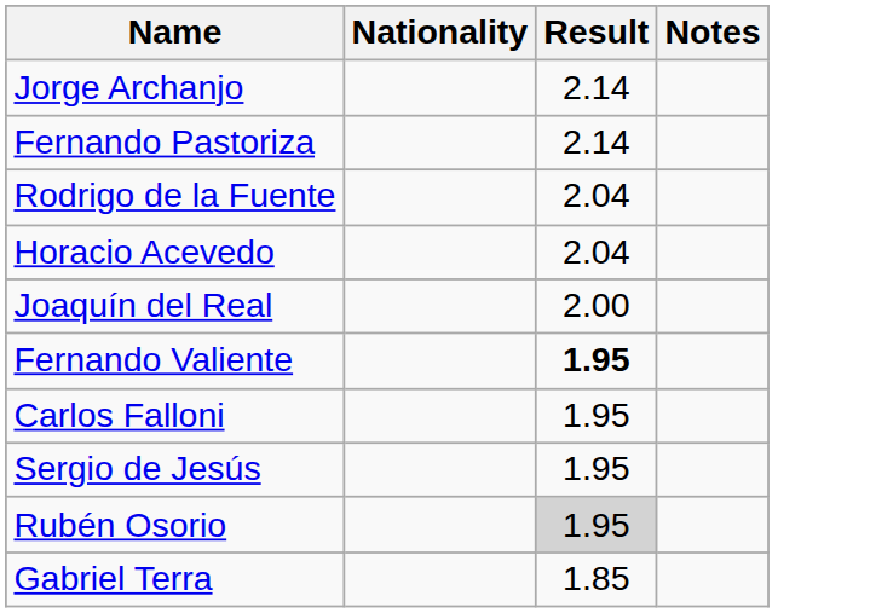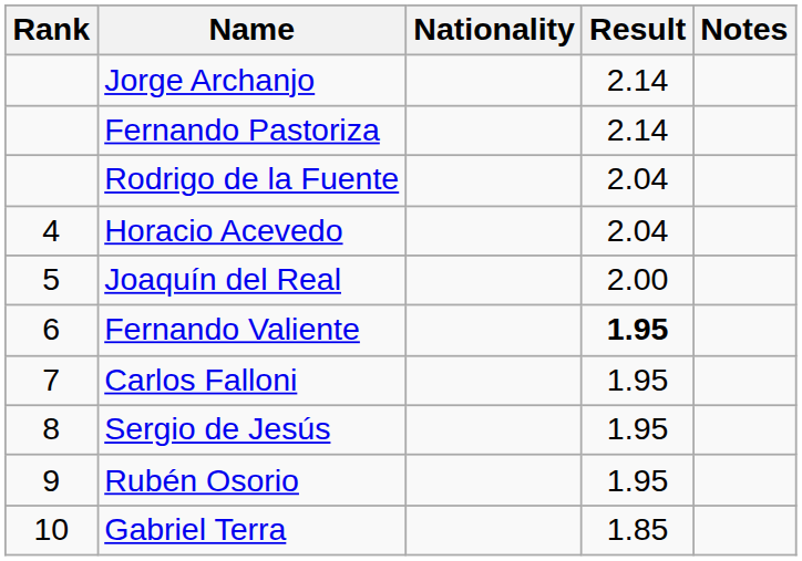 <table class="wikitable sortable" style="text-align:center">
 <tr>
+<th>Rank</th>
 <th>Name</th>
 <th>Nationality</th>
 <th>Result</th>
 <th>Notes</th>
 </tr>
 <tr>
+<td></td>
 <td align=left><a href='#'>Jorge Archanjo</a></td>
 <td align=left></td>
 <td>2.14</td>
 <td></td>
 </tr>
 <tr>
+<td></td>
 <td align=left><a href='#'>Fernando Pastoriza</a></td>
 <td align=left></td>
 <td>2.14</td>
 <td></td>
 </tr>
 <tr>
+<td></td>
 <td align=left><a href='#'>Rodrigo de la Fuente</a></td>
 <td align=left></td>
 <td>2.04</td>
 <td></td>
 </tr>
 <tr>
+<td>4</td>
 <td align=left><a href='#'>Horacio Acevedo</a></td>
 <td align=left></td>
 <td>2.04</td>
 <td></td>
 </tr>
 <tr>
+<td>5</td>
 <td align=left><a href='#'>Joaquín del Real</a></td>
 <td align=left></td>
 <td>2.00</td>
 <td></td>
 </tr>
 <tr>
+<td>6</td>
 <td align=left><a href='#'>Fernando Valiente</a></td>
 <td align=left></td>
 <td><strong>1.95</strong></td>
 <td></td>
 </tr>
 <tr>
+<td>7</td>
 <td align=left><a href='#'>Carlos Falloni</a></td>
 <td align=left></td>
 <td>1.95</td>
 <td></td>
 </tr>
 <tr>
+<td>8</td>
 <td align=left><a href='#'>Sergio de Jesús</a></td>
 <td align=left></td>
 <td>1.95</td>
 <td></td>
 </tr>
 <tr>
+<td>9</td>
 <td align=left><a href='#'>Rubén Osorio</a></td>
 <td align=left></td>
-<td style="background: lightgrey;">1.95</td>
+<td>1.95</td>
 <td></td>
 </tr>
 <tr>
+<td>10</td>
 <td align=left><a href='#'>Gabriel Terra</a></td>
 <td align=left></td>
 <td>1.85</td>
 <td></td>
 </tr>
 </table>
